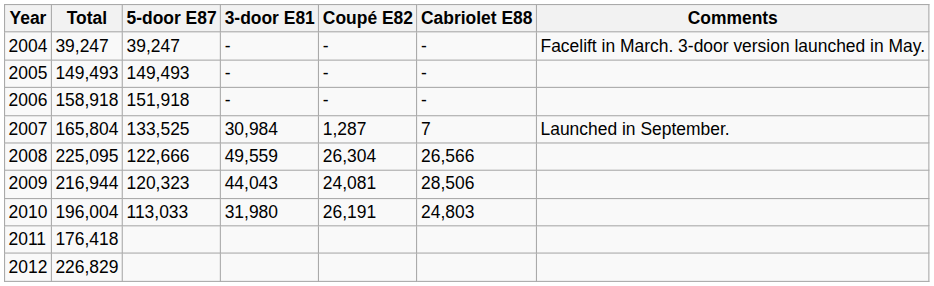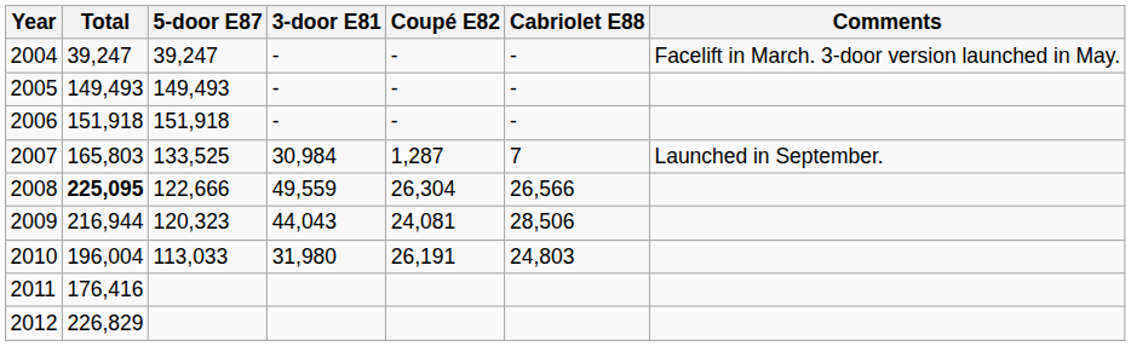 <table class="wikitable">
 <tr>
 <th>Year</th>
 <th>Total</th>
 <th>5-door E87</th>
 <th>3-door E81</th>
 <th>Coupé E82</th>
 <th>Cabriolet E88</th>
 <th>Comments</th>
 </tr>
 <tr>
 <td>2004</td>
 <td>39,247</td>
 <td>39,247</td>
 <td>-</td>
 <td>-</td>
 <td>-</td>
 <td>Facelift in March. 3-door version launched in May.</td>
 </tr>
 <tr>
 <td>2005</td>
 <td>149,493</td>
 <td>149,493</td>
 <td>-</td>
 <td>-</td>
 <td>-</td>
 <td></td>
 </tr>
 <tr>
 <td>2006</td>
-<td>158,918</td>
+<td>151,918</td>
 <td>151,918</td>
 <td>-</td>
 <td>-</td>
 <td>-</td>
 <td></td>
 </tr>
 <tr>
 <td>2007</td>
-<td>165,804</td>
+<td>165,803</td>
 <td>133,525</td>
 <td>30,984</td>
 <td>1,287</td>
 <td>7</td>
 <td>Launched in September.</td>
 </tr>
 <tr>
 <td>2008</td>
-<td>225,095</td>
+<td><strong>225,095</strong></td>
 <td>122,666</td>
 <td>49,559</td>
 <td>26,304</td>
 <td>26,566</td>
 <td></td>
 </tr>
 <tr>
 <td>2009</td>
 <td>216,944</td>
 <td>120,323</td>
 <td>44,043</td>
 <td>24,081</td>
 <td>28,506</td>
 <td></td>
 </tr>
 <tr>
 <td>2010</td>
 <td>196,004</td>
 <td>113,033</td>
 <td>31,980</td>
 <td>26,191</td>
 <td>24,803</td>
 <td></td>
 </tr>
 <tr>
 <td>2011</td>
-<td>176,418</td>
+<td>176,416</td>
 <td></td>
 <td></td>
 <td></td>
 <td></td>
 <td></td>
 </tr>
 <tr>
 <td>2012</td>
 <td>226,829</td>
 <td></td>
 <td></td>
 <td></td>
 <td></td>
 <td></td>
 </tr>
 </table>
